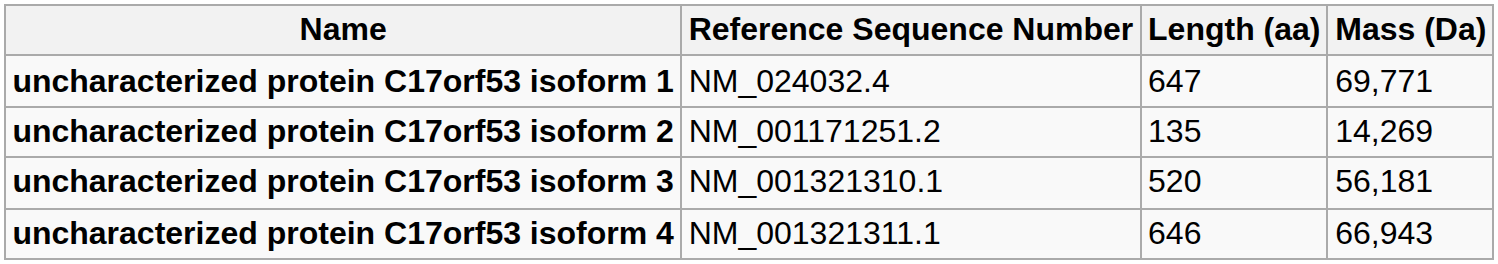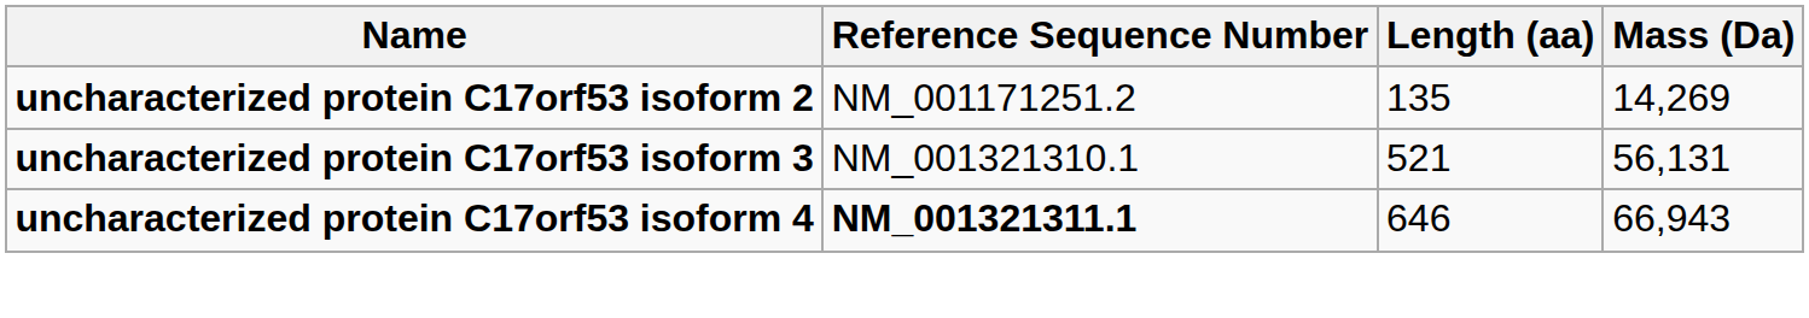 <table class="wikitable">
 <tr>
 <th>Name</th>
 <th>Reference Sequence Number</th>
 <th>Length (aa)</th>
 <th>Mass (Da)</th>
-</tr>
-<tr>
-<td><strong>uncharacterized protein C17orf53 isoform 1</strong></td>
-<td>NM_024032.4</td>
-<td>647</td>
-<td>69,771</td>
 </tr>
 <tr>
 <td><strong>uncharacterized protein C17orf53 isoform 2</strong></td>
 <td>NM_001171251.2</td>
 <td>135</td>
 <td>14,269</td>
 </tr>
 <tr>
 <td><strong>uncharacterized protein C17orf53 isoform 3</strong></td>
 <td>NM_001321310.1</td>
-<td>520</td>
-<td>56,181</td>
+<td>521</td>
+<td>56,131</td>
 </tr>
 <tr>
 <td><strong>uncharacterized protein C17orf53 isoform 4</strong></td>
-<td>NM_001321311.1</td>
+<td><strong>NM_001321311.1</strong></td>
 <td>646</td>
 <td>66,943</td>
 </tr>
 </table>
